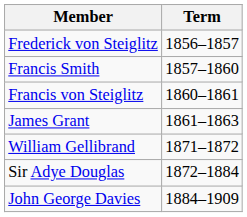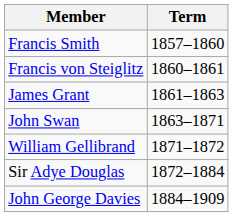 <table class="wikitable">
 <tr>
 <th>Member</th>
 <th>Term</th>
-</tr>
-<tr>
-<td><a href='#'>Frederick von Steiglitz</a></td>
-<td>1856–1857</td>
 </tr>
 <tr>
 <td><a href='#'>Francis Smith</a></td>
 <td>1857–1860</td>
 </tr>
 <tr>
 <td><a href='#'>Francis von Steiglitz</a></td>
 <td>1860–1861</td>
 </tr>
 <tr>
 <td><a href='#'>James Grant</a></td>
 <td>1861–1863</td>
 </tr>
 <tr>
+<td><a href='#'>John Swan</a></td>
+<td>1863–1871</td>
+</tr>
+<tr>
 <td><a href='#'>William Gellibrand</a></td>
 <td>1871–1872</td>
 </tr>
 <tr>
 <td>Sir <a href='#'>Adye Douglas</a></td>
 <td>1872–1884</td>
 </tr>
 <tr>
 <td><a href='#'>John George Davies</a></td>
 <td>1884–1909</td>
 </tr>
 </table>
